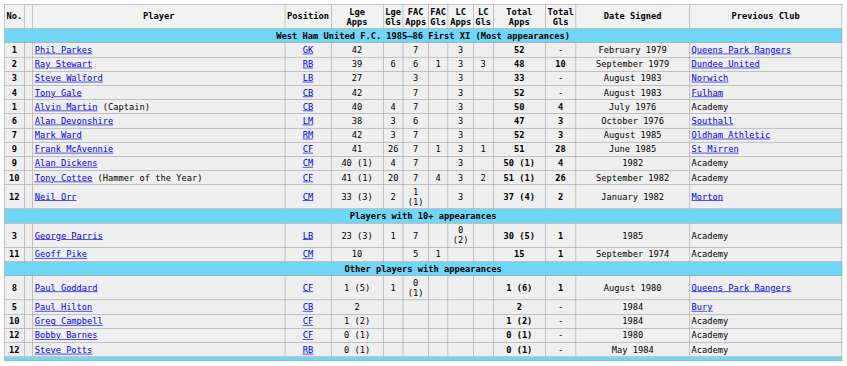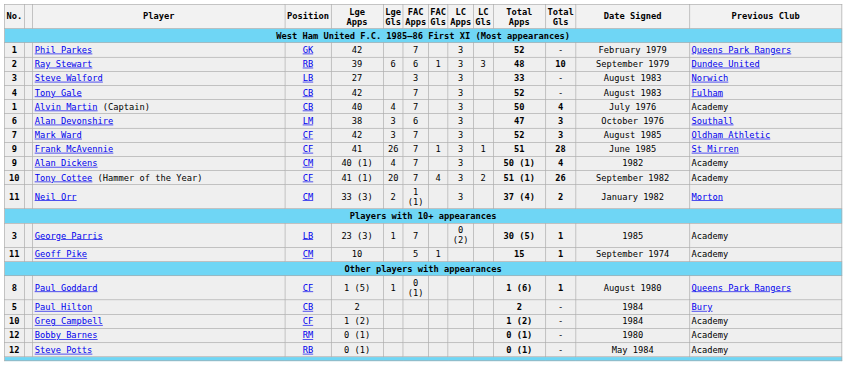 <table class="wikitable">
 <tr>
 <th width=1%>No.</th>
 <th width=1%></th>
 <th !width=1%>Player</th>
 <th width=1%>Position</th>
 <th !width=1%>Lge<br>Apps</th>
 <th width=1%>Lge<br>Gls</th>
 <th width=1%>FAC<br>Apps</th>
 <th width=1%>FAC<br>Gls</th>
 <th width=1%>LC<br>Apps</th>
 <th width=1%>LC<br>Gls</th>
 <th !width=1%>Total<br>Apps</th>
 <th width=1%>Total<br>Gls</th>
 <th !width=1%>Date Signed</th>
 <th !width=1%>Previous Club</th>
 </tr>
 <tr>
 <th colspan="14" style="background:#6fd6f5;">West Ham United F.C. 1985–86 First XI (Most appearances)</th>
 </tr>
 <tr style="background:#efefef;">
 <td align=center><strong>1</strong></td>
 <td align=center></td>
 <td><a href='#'>Phil Parkes</a></td>
 <td align=center><a href='#'>GK</a></td>
 <td align=center>42</td>
 <td align=center></td>
 <td align=center>7</td>
 <td align=center></td>
 <td align=center>3</td>
 <td align=center></td>
 <td align=center><strong>52</strong></td>
 <td align=center>-</td>
 <td align=center>February 1979</td>
 <td><a href='#'>Queens Park Rangers</a></td>
 </tr>
 <tr style="background:#efefef;">
 <td align=center><strong>2</strong></td>
 <td align=center></td>
 <td><a href='#'>Ray Stewart</a></td>
 <td align=center><a href='#'>RB</a></td>
 <td align=center>39</td>
 <td align=center>6</td>
 <td align=center>6</td>
 <td align=center>1</td>
 <td align=center>3</td>
 <td align=center>3</td>
 <td align=center><strong>48</strong></td>
 <td align=center><strong>10</strong></td>
 <td align=center>September 1979</td>
 <td><a href='#'>Dundee United</a></td>
 </tr>
 <tr style="background:#efefef;">
 <td align=center><strong>3</strong></td>
 <td align=center></td>
 <td><a href='#'>Steve Walford</a></td>
 <td align=center><a href='#'>LB</a></td>
 <td align=center>27</td>
 <td align=center></td>
 <td align=center>3</td>
 <td align=center></td>
 <td align=center>3</td>
 <td align=center></td>
 <td align=center><strong>33</strong></td>
 <td align=center>-</td>
 <td align=center>August 1983</td>
 <td><a href='#'>Norwich</a></td>
 </tr>
 <tr style="background:#efefef;">
 <td align=center><strong>4</strong></td>
 <td align=center></td>
 <td><a href='#'>Tony Gale</a></td>
 <td align=center><a href='#'>CB</a></td>
 <td align=center>42</td>
 <td align=center></td>
 <td align=center>7</td>
 <td align=center></td>
 <td align=center>3</td>
 <td align=center></td>
 <td align=center><strong>52</strong></td>
 <td align=center>-</td>
 <td align=center>August 1983</td>
 <td><a href='#'>Fulham</a></td>
 </tr>
 <tr style="background:#efefef;">
 <td align=center><strong>1</strong></td>
 <td align=center></td>
 <td><a href='#'>Alvin Martin</a> (Captain)</td>
 <td align=center><a href='#'>CB</a></td>
 <td align=center>40</td>
 <td align=center>4</td>
 <td align=center>7</td>
 <td align=center></td>
 <td align=center>3</td>
 <td align=center></td>
 <td align=center><strong>50</strong></td>
 <td align=center><strong>4</strong></td>
 <td align=center>July 1976</td>
 <td>Academy</td>
 </tr>
 <tr style="background:#efefef;">
 <td align=center><strong>6</strong></td>
 <td align=center></td>
 <td><a href='#'>Alan Devonshire</a></td>
 <td align=center><a href='#'>LM</a></td>
 <td align=center>38</td>
 <td align=center>3</td>
 <td align=center>6</td>
 <td align=center></td>
 <td align=center>3</td>
 <td align=center></td>
 <td align=center><strong>47</strong></td>
 <td align=center><strong>3</strong></td>
 <td align=center>October 1976</td>
 <td><a href='#'>Southall</a></td>
 </tr>
 <tr style="background:#efefef;">
 <td align=center><strong>7</strong></td>
 <td align=center></td>
 <td><a href='#'>Mark Ward</a></td>
-<td align=center><a href='#'>RM</a></td>
+<td align=center><a href='#'>CF</a></td>
 <td align=center>42</td>
 <td align=center>3</td>
 <td align=center>7</td>
 <td align=center></td>
 <td align=center>3</td>
 <td align=center></td>
 <td align=center><strong>52</strong></td>
 <td align=center><strong>3</strong></td>
 <td align=center>August 1985</td>
 <td><a href='#'>Oldham Athletic</a></td>
 </tr>
 <tr style="background:#efefef;">
 <td align=center><strong>9</strong></td>
 <td align=center></td>
 <td><a href='#'>Frank McAvennie</a></td>
 <td align=center><a href='#'>CF</a></td>
 <td align=center>41</td>
 <td align=center>26</td>
 <td align=center>7</td>
 <td align=center>1</td>
 <td align=center>3</td>
 <td align=center>1</td>
 <td align=center><strong>51</strong></td>
 <td align=center><strong>28</strong></td>
 <td align=center>June 1985</td>
 <td><a href='#'>St Mirren</a></td>
 </tr>
 <tr style="background:#efefef;">
 <td align=center><strong>9</strong></td>
 <td align=center></td>
 <td><a href='#'>Alan Dickens</a></td>
 <td align=center><a href='#'>CM</a></td>
 <td align=center>40 (1)</td>
 <td align=center>4</td>
 <td align=center>7</td>
 <td align=center></td>
 <td align=center>3</td>
 <td align=center></td>
 <td align=center><strong>50 (1)</strong></td>
 <td align=center><strong>4</strong></td>
 <td align=center>1982</td>
 <td>Academy</td>
 </tr>
 <tr style="background:#efefef;">
 <td align=center><strong>10</strong></td>
 <td align=center></td>
 <td><a href='#'>Tony Cottee</a> (Hammer of the Year)</td>
 <td align=center><a href='#'>CF</a></td>
 <td align=center>41 (1)</td>
 <td align=center>20</td>
 <td align=center>7</td>
 <td align=center>4</td>
 <td align=center>3</td>
 <td align=center>2</td>
 <td align=center><strong>51 (1)</strong></td>
 <td align=center><strong>26</strong></td>
 <td align=center>September 1982</td>
 <td>Academy</td>
 </tr>
 <tr style="background:#efefef;">
-<td align=center><strong>12</strong></td>
+<td align=center><strong>11</strong></td>
 <td align=center></td>
 <td><a href='#'>Neil Orr</a></td>
 <td align=center><a href='#'>CM</a></td>
 <td align=center>33 (3)</td>
 <td align=center>2</td>
 <td align=center>1 (1)</td>
 <td align=center></td>
 <td align=center>3</td>
 <td align=center></td>
 <td align=center><strong>37 (4)</strong></td>
 <td align=center><strong>2</strong></td>
 <td align=center>January 1982</td>
 <td><a href='#'>Morton</a></td>
 </tr>
 <tr>
 <th colspan="14" style="background:#6fd6f5;">Players with 10+ appearances</th>
 </tr>
 <tr style="background:#efefef;">
 <td align=center><strong>3</strong></td>
 <td align=center></td>
 <td><a href='#'>George Parris</a></td>
 <td align=center><a href='#'>LB</a></td>
 <td align=center>23 (3)</td>
 <td align=center>1</td>
 <td align=center>7</td>
 <td align=center></td>
 <td align=center>0 (2)</td>
 <td align=center></td>
 <td align=center><strong>30 (5)</strong></td>
 <td align=center><strong>1</strong></td>
 <td align=center>1985</td>
 <td>Academy</td>
 </tr>
 <tr style="background:#efefef;">
 <td align=center><strong>11</strong></td>
 <td align=center></td>
 <td><a href='#'>Geoff Pike</a></td>
 <td align=center><a href='#'>CM</a></td>
 <td align=center>10</td>
 <td align=center></td>
 <td align=center>5</td>
 <td align=center>1</td>
 <td align=center></td>
 <td align=center></td>
 <td align=center><strong>15</strong></td>
 <td align=center><strong>1</strong></td>
 <td align=center>September 1974</td>
 <td>Academy</td>
 </tr>
 <tr>
 <th colspan="14" style="background:#6fd6f5;">Other players with appearances</th>
 </tr>
 <tr style="background:#efefef;">
 <td align=center><strong>8</strong></td>
 <td align=center></td>
 <td><a href='#'>Paul Goddard</a></td>
 <td align=center><a href='#'>CF</a></td>
 <td align=center>1 (5)</td>
 <td align=center>1</td>
 <td align=center>0 (1)</td>
 <td align=center></td>
 <td align=center></td>
 <td align=center></td>
 <td align=center><strong>1 (6)</strong></td>
 <td align=center><strong>1</strong></td>
 <td align=center>August 1980</td>
 <td><a href='#'>Queens Park Rangers</a></td>
 </tr>
 <tr style="background:#efefef;">
 <td align=center><strong>5</strong></td>
 <td align=center></td>
 <td><a href='#'>Paul Hilton</a></td>
 <td align=center><a href='#'>CB</a></td>
 <td align=center>2</td>
 <td align=center></td>
 <td align=center></td>
 <td align=center></td>
 <td align=center></td>
 <td align=center></td>
 <td align=center><strong>2</strong></td>
 <td align=center>-</td>
 <td align=center>1984</td>
 <td><a href='#'>Bury</a></td>
 </tr>
 <tr style="background:#efefef;">
 <td align=center><strong>10</strong></td>
 <td align=center></td>
 <td><a href='#'>Greg Campbell</a></td>
 <td align=center><a href='#'>CF</a></td>
 <td align=center>1 (2)</td>
 <td align=center></td>
 <td align=center></td>
 <td align=center></td>
 <td align=center></td>
 <td align=center></td>
 <td align=center><strong>1 (2)</strong></td>
 <td align=center>-</td>
 <td align=center>1984</td>
 <td>Academy</td>
 </tr>
 <tr style="background:#efefef;">
 <td align=center><strong>12</strong></td>
 <td align=center></td>
 <td><a href='#'>Bobby Barnes</a></td>
-<td align=center><a href='#'>CF</a></td>
+<td align=center><a href='#'>RM</a></td>
 <td align=center>0 (1)</td>
 <td align=center></td>
 <td align=center></td>
 <td align=center></td>
 <td align=center></td>
 <td align=center></td>
 <td align=center><strong>0 (1)</strong></td>
 <td align=center>-</td>
 <td align=center>1980</td>
 <td>Academy</td>
 </tr>
 <tr style="background:#efefef;">
 <td align=center><strong>12</strong></td>
 <td align=center></td>
 <td><a href='#'>Steve Potts</a></td>
 <td align=center><a href='#'>RB</a></td>
 <td align=center>0 (1)</td>
 <td align=center></td>
 <td align=center></td>
 <td align=center></td>
 <td align=center></td>
 <td align=center></td>
 <td align=center><strong>0 (1)</strong></td>
 <td align=center>-</td>
 <td align=center>May 1984</td>
 <td>Academy</td>
 </tr>
 <tr>
 <th colspan="14" style="background:#6fd6f5;"></th>
 </tr>
 </table>
